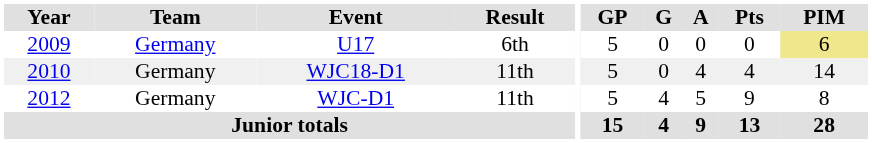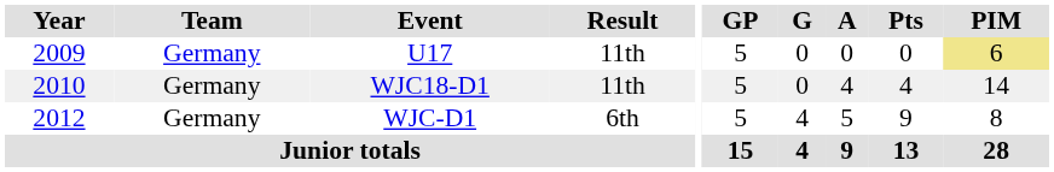 <table border="0" cellpadding="1" cellspacing="0" ID="Table3" style="text-align:center; width:40em">
 <tr ALIGN="center" bgcolor="#e0e0e0">
 <th>Year</th>
 <th>Team</th>
 <th>Event</th>
 <th>Result</th>
 <th rowspan="99" bgcolor="#ffffff"></th>
 <th>GP</th>
 <th>G</th>
 <th>A</th>
 <th>Pts</th>
 <th>PIM</th>
 </tr>
 <tr>
 <td><a href='#'>2009</a></td>
 <td><a href='#'>Germany</a></td>
 <td><a href='#'>U17</a></td>
-<td>6th</td>
+<td>11th</td>
 <td>5</td>
 <td>0</td>
 <td>0</td>
 <td>0</td>
 <td style="background: khaki;">6</td>
 </tr>
 <tr bgcolor="#f0f0f0">
 <td><a href='#'>2010</a></td>
 <td>Germany</td>
 <td><a href='#'>WJC18-D1</a></td>
 <td>11th</td>
 <td>5</td>
 <td>0</td>
 <td>4</td>
 <td>4</td>
 <td>14</td>
 </tr>
 <tr>
 <td><a href='#'>2012</a></td>
 <td>Germany</td>
 <td><a href='#'>WJC-D1</a></td>
-<td>11th</td>
+<td>6th</td>
 <td>5</td>
 <td>4</td>
 <td>5</td>
 <td>9</td>
 <td>8</td>
 </tr>
 <tr bgcolor="#e0e0e0">
 <th colspan="4">Junior totals</th>
 <th>15</th>
 <th>4</th>
 <th>9</th>
 <th>13</th>
 <th>28</th>
 </tr>
 </table>
